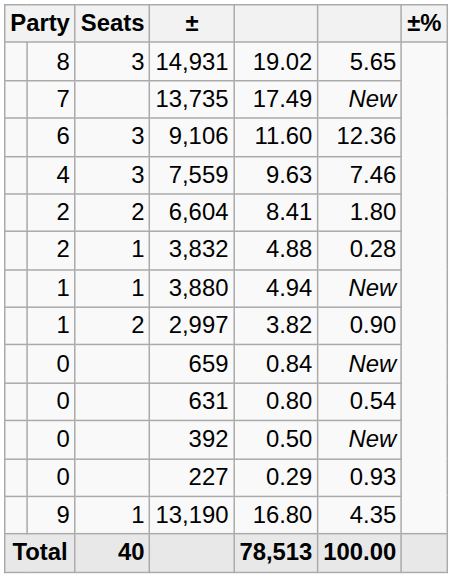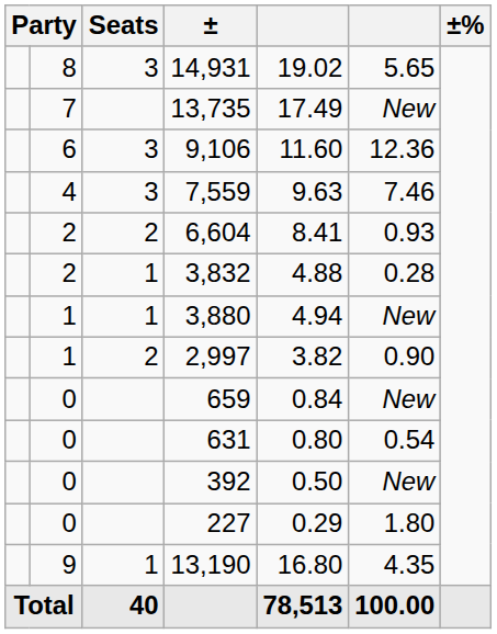 <table class=wikitable>
 <tr>
 <th colspan=2 align=center>Party</th>
 <th>Seats</th>
 <th>±</th>
 <th></th>
 <th></th>
 <th>±%</th>
 </tr>
 <tr>
 <td></td>
 <td align=right>8</td>
 <td align=right>3</td>
 <td align=right>14,931</td>
 <td align=right>19.02</td>
 <td align=right>5.65</td>
 </tr>
 <tr>
 <td></td>
 <td align=right>7</td>
 <td align=right></td>
 <td align=right>13,735</td>
 <td align=right>17.49</td>
 <td align=right><em>New</em></td>
 </tr>
 <tr>
 <td></td>
 <td align=right>6</td>
 <td align=right>3</td>
 <td align=right>9,106</td>
 <td align=right>11.60</td>
 <td align=right>12.36</td>
 </tr>
 <tr>
 <td></td>
 <td align=right>4</td>
 <td align=right>3</td>
 <td align=right>7,559</td>
 <td align=right>9.63</td>
 <td align=right>7.46</td>
 </tr>
 <tr>
 <td></td>
 <td align=right>2</td>
 <td align=right>2</td>
 <td align=right>6,604</td>
 <td align=right>8.41</td>
-<td align=right>1.80</td>
+<td align=right>0.93</td>
 </tr>
 <tr>
 <td></td>
 <td align=right>2</td>
 <td align=right>1</td>
 <td align=right>3,832</td>
 <td align=right>4.88</td>
 <td align=right>0.28</td>
 </tr>
 <tr>
 <td></td>
 <td align=right>1</td>
 <td align=right>1</td>
 <td align=right>3,880</td>
 <td align=right>4.94</td>
 <td align=right><em>New</em></td>
 </tr>
 <tr>
 <td></td>
 <td align=right>1</td>
 <td align=right>2</td>
 <td align=right>2,997</td>
 <td align=right>3.82</td>
 <td align=right>0.90</td>
 </tr>
 <tr>
 <td></td>
 <td align=right>0</td>
 <td align=right></td>
 <td align=right>659</td>
 <td align=right>0.84</td>
 <td align=right><em>New</em></td>
 </tr>
 <tr>
 <td></td>
 <td align=right>0</td>
 <td align=right></td>
 <td align=right>631</td>
 <td align=right>0.80</td>
 <td align=right>0.54</td>
 </tr>
 <tr>
 <td></td>
 <td align=right>0</td>
 <td align=right></td>
 <td align=right>392</td>
 <td align=right>0.50</td>
 <td align=right><em>New</em></td>
 </tr>
 <tr>
 <td></td>
 <td align=right>0</td>
 <td align=right></td>
 <td align=right>227</td>
 <td align=right>0.29</td>
-<td align=right>0.93</td>
+<td align=right>1.80</td>
 </tr>
 <tr>
 <td></td>
 <td align=right>9</td>
 <td align=right>1</td>
 <td align=right>13,190</td>
 <td align=right>16.80</td>
 <td align=right>4.35</td>
 </tr>
 <tr style="font-weight:bold; background:rgb(232,232,232);">
 <td colspan=2 align=center>Total</td>
 <td align=right>40</td>
 <td align=right></td>
 <td align=right>78,513</td>
 <td align=center>100.00</td>
 <td align=right></td>
 </tr>
 </table>
